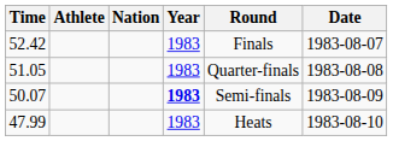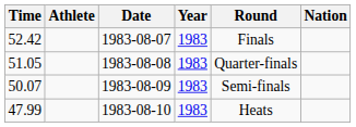 <table class="wikitable sortable" style="text-align:center">
 <tr>
 <th>Time</th>
 <th>Athlete</th>
-<th>Nation</th>
+<th>Date</th>
 <th>Year</th>
 <th>Round</th>
-<th>Date</th>
+<th>Nation</th>
 </tr>
 <tr>
 <td>52.42</td>
 <td align=left></td>
-<td align=left></td>
+<td>1983-08-07</td>
 <td><a href='#'>1983</a></td>
 <td>Finals</td>
-<td>1983-08-07</td>
+<td align=left></td>
 </tr>
 <tr>
 <td>51.05</td>
 <td align=left></td>
-<td align=left></td>
+<td>1983-08-08</td>
 <td><a href='#'>1983</a></td>
 <td>Quarter-finals</td>
-<td>1983-08-08</td>
+<td align=left></td>
 </tr>
 <tr>
 <td>50.07</td>
 <td align=left></td>
+<td>1983-08-09</td>
+<td><a href='#'>1983</a></td>
+<td>Semi-finals</td>
 <td align=left></td>
-<td><strong><a href='#'>1983</a></strong></td>
-<td>Semi-finals</td>
-<td>1983-08-09</td>
 </tr>
 <tr>
 <td>47.99 <strong></strong></td>
 <td align=left></td>
-<td align=left></td>
+<td>1983-08-10</td>
 <td><a href='#'>1983</a></td>
 <td>Heats</td>
-<td>1983-08-10</td>
+<td align=left></td>
 </tr>
 </table>
